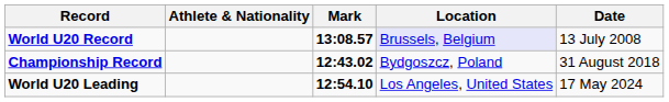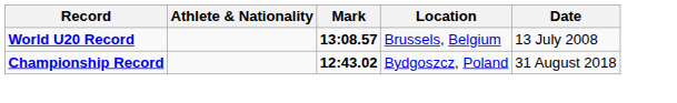 <table class="wikitable">
 <tr>
 <th scope="col">Record</th>
 <th scope="col">Athlete & Nationality</th>
 <th scope="col">Mark</th>
 <th scope="col">Location</th>
 <th scope="col">Date</th>
 </tr>
 <tr>
 <td><strong><a href='#'>World U20 Record</a></strong></td>
 <td></td>
 <td><strong>13:08.57</strong></td>
-<td style="background: lavender;"><a href='#'>Brussels</a>, <a href='#'>Belgium</a></td>
+<td><a href='#'>Brussels</a>, <a href='#'>Belgium</a></td>
 <td>13 July 2008</td>
 </tr>
 <tr>
 <td><strong><a href='#'>Championship Record</a></strong></td>
 <td></td>
 <td><strong>12:43.02</strong></td>
 <td><a href='#'>Bydgoszcz</a>, <a href='#'>Poland</a></td>
 <td>31 August 2018</td>
 </tr>
-<tr>
-<td><strong>World U20 Leading</strong></td>
-<td></td>
-<td><strong>12:54.10</strong></td>
-<td><a href='#'>Los Angeles</a>, <a href='#'>United States</a></td>
-<td>17 May 2024</td>
-</tr>
 </table>
